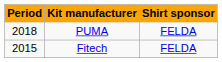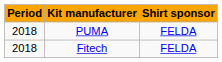 <table class="wikitable" style="text-align:center;margin-left:1em;float:center">
 <tr>
 <th style="background:Orange; color:Black;">Period</th>
 <th style="background:Orange; color:Black;">Kit manufacturer</th>
 <th style="background:Orange; color:Black;">Shirt sponsor</th>
 </tr>
 <tr>
 <td>2018</td>
 <td><a href='#'>PUMA</a></td>
 <td><a href='#'>FELDA</a></td>
 </tr>
 <tr>
-<td>2015</td>
+<td>2018</td>
 <td><a href='#'>Fitech</a></td>
 <td><a href='#'>FELDA</a></td>
 </tr>
 </table>
